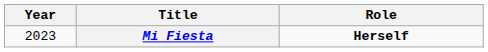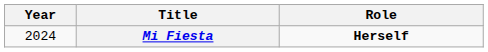 <table class="wikitable sortable plainrowheaders" style="text-align: center;">
 <tr>
 <th scope="col" style="width: 5em;">Year</th>
 <th scope="col" style="width: 15em;">Title</th>
 <th scope="col" style="width: 15em;" class="unsortable">Role</th>
 </tr>
 <tr>
-<td>2023</td>
+<td>2024</td>
 <th scope="row"><em><a href='#'>Mi Fiesta</a></em></th>
 <td><strong>Herself</strong></td>
 </tr>
 </table>
